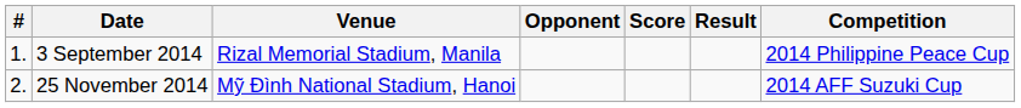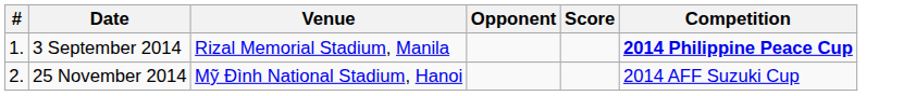 <table class="wikitable">
 <tr>
 <th>#</th>
 <th>Date</th>
 <th>Venue</th>
 <th>Opponent</th>
 <th>Score</th>
-<th>Result</th>
 <th>Competition</th>
 </tr>
 <tr>
 <td>1.</td>
 <td>3 September 2014</td>
 <td><a href='#'>Rizal Memorial Stadium</a>, <a href='#'>Manila</a></td>
 <td></td>
 <td></td>
-<td></td>
-<td><a href='#'>2014 Philippine Peace Cup</a></td>
+<td><strong><a href='#'>2014 Philippine Peace Cup</a></strong></td>
 </tr>
 <tr>
 <td>2.</td>
 <td>25 November 2014</td>
 <td><a href='#'>Mỹ Đình National Stadium</a>, <a href='#'>Hanoi</a></td>
 <td></td>
 <td></td>
-<td></td>
 <td><a href='#'>2014 AFF Suzuki Cup</a></td>
 </tr>
 </table>
